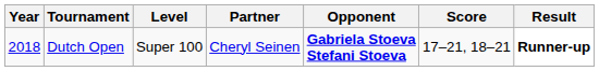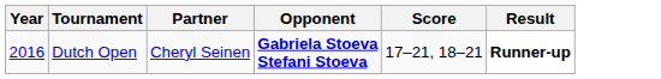 <table class="sortable wikitable" style="font-size: 90%;">
 <tr>
 <th>Year</th>
 <th>Tournament</th>
-<th>Level</th>
 <th>Partner</th>
 <th>Opponent</th>
 <th>Score</th>
 <th>Result</th>
 </tr>
 <tr>
-<td align="center"><a href='#'>2018</a></td>
+<td align="center"><a href='#'>2016</a></td>
 <td align="left"><a href='#'>Dutch Open</a></td>
-<td align="left">Super 100</td>
 <td align="left"> <a href='#'>Cheryl Seinen</a></td>
 <td align="left"><strong> <a href='#'>Gabriela Stoeva</a><br> <a href='#'>Stefani Stoeva</a></strong></td>
 <td align="left">17–21, 18–21</td>
 <td style="text-align:left; background:white"> <strong>Runner-up</strong></td>
 </tr>
 </table>
